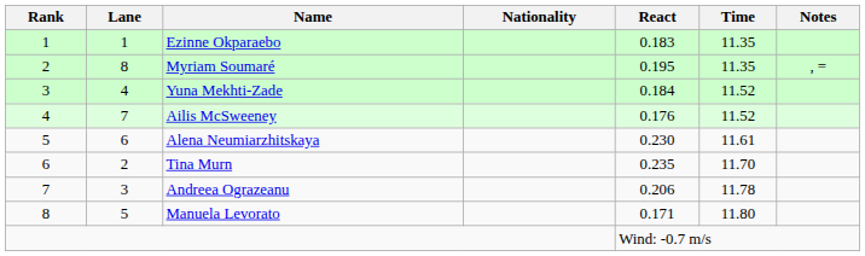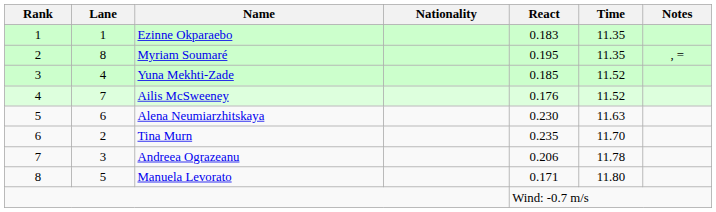 <table class="wikitable sortable" style="text-align:center;width: 70%">
 <tr>
 <th>Rank</th>
 <th>Lane</th>
 <th>Name</th>
 <th>Nationality</th>
 <th>React</th>
 <th>Time</th>
 <th>Notes</th>
 </tr>
 <tr bgcolor=ccffcc>
 <td>1</td>
 <td>1</td>
 <td align="left"><a href='#'>Ezinne Okparaebo</a></td>
 <td align=left></td>
 <td>0.183</td>
 <td>11.35</td>
 <td></td>
 </tr>
 <tr bgcolor=ccffcc>
 <td>2</td>
 <td>8</td>
 <td align="left"><a href='#'>Myriam Soumaré</a></td>
 <td align=left></td>
 <td>0.195</td>
 <td>11.35</td>
 <td>, =</td>
 </tr>
 <tr bgcolor=ccffcc>
 <td>3</td>
 <td>4</td>
 <td align="left"><a href='#'>Yuna Mekhti-Zade</a></td>
 <td align=left></td>
-<td>0.184</td>
+<td>0.185</td>
 <td>11.52</td>
 <td></td>
 </tr>
 <tr bgcolor=ddffdd>
 <td>4</td>
 <td>7</td>
 <td align="left"><a href='#'>Ailis McSweeney</a></td>
 <td align=left></td>
 <td>0.176</td>
 <td>11.52</td>
 <td></td>
 </tr>
 <tr>
 <td>5</td>
 <td>6</td>
 <td align="left"><a href='#'>Alena Neumiarzhitskaya</a></td>
 <td align=left></td>
 <td>0.230</td>
-<td>11.61</td>
+<td>11.63</td>
 <td></td>
 </tr>
 <tr>
 <td>6</td>
 <td>2</td>
 <td align="left"><a href='#'>Tina Murn</a></td>
 <td align=left></td>
 <td>0.235</td>
 <td>11.70</td>
 <td></td>
 </tr>
 <tr>
 <td>7</td>
 <td>3</td>
 <td align="left"><a href='#'>Andreea Ograzeanu</a></td>
 <td align=left></td>
 <td>0.206</td>
 <td>11.78</td>
 <td></td>
 </tr>
 <tr>
 <td>8</td>
 <td>5</td>
 <td align="left"><a href='#'>Manuela Levorato</a></td>
 <td align=left></td>
 <td>0.171</td>
 <td>11.80</td>
 <td></td>
 </tr>
 <tr>
 <td colspan=4></td>
 <td colspan=3 align=left>Wind: -0.7 m/s</td>
 </tr>
 </table>
